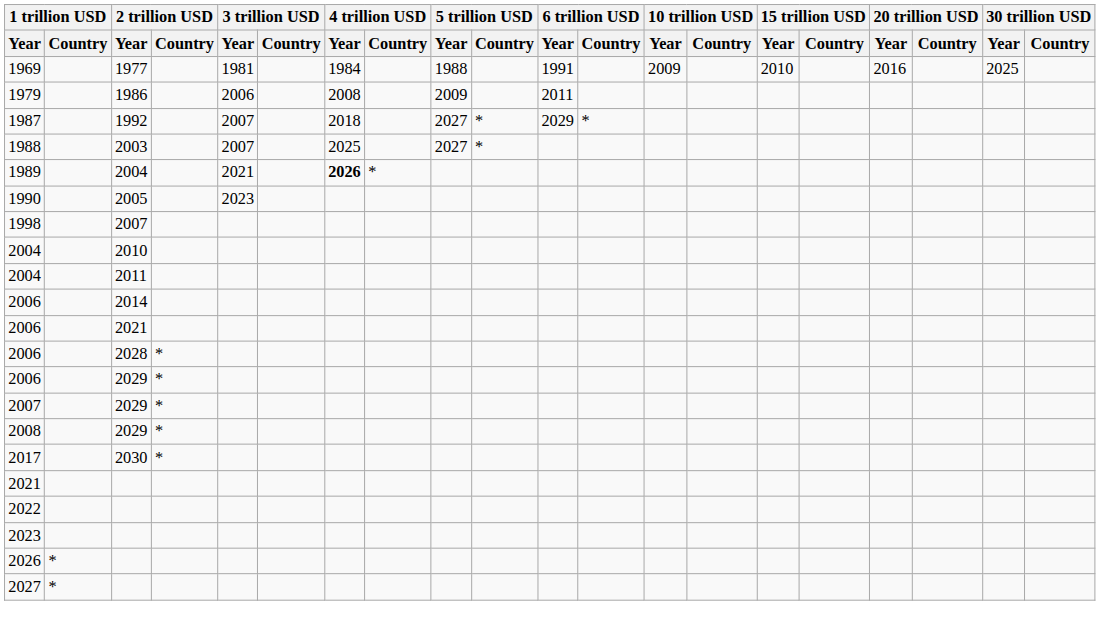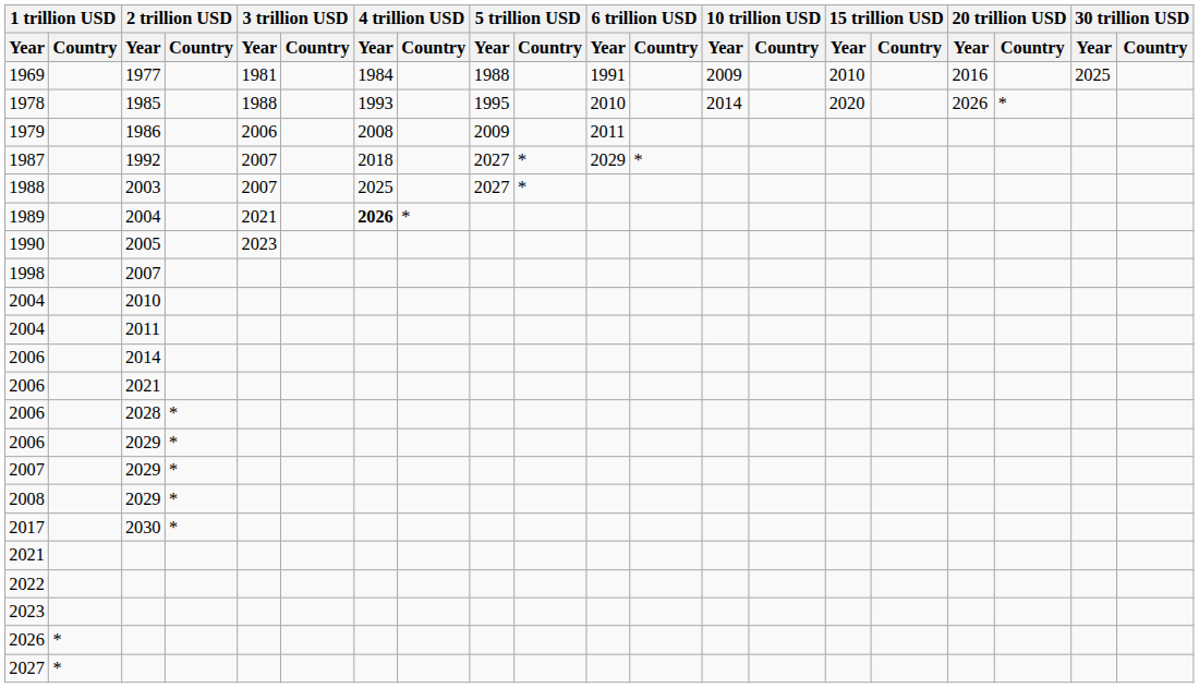 <table class="wikitable" style="text-align: left">
 <tr>
 <th colspan="2">1 trillion USD</th>
 <th colspan="2">2 trillion USD</th>
 <th colspan="2">3 trillion USD</th>
 <th colspan="2">4 trillion USD</th>
 <th colspan="2">5 trillion USD</th>
 <th colspan="2">6 trillion USD</th>
 <th colspan="2">10 trillion USD</th>
 <th colspan="2">15 trillion USD</th>
 <th colspan="2">20 trillion USD</th>
 <th colspan="2">30 trillion USD</th>
 </tr>
 <tr>
 <th>Year</th>
 <th>Country</th>
 <th>Year</th>
 <th>Country</th>
 <th>Year</th>
 <th>Country</th>
 <th>Year</th>
 <th>Country</th>
 <th>Year</th>
 <th>Country</th>
 <th>Year</th>
 <th>Country</th>
 <th>Year</th>
 <th>Country</th>
 <th>Year</th>
 <th>Country</th>
 <th>Year</th>
 <th>Country</th>
 <th>Year</th>
 <th>Country</th>
 </tr>
 <tr>
 <td>1969</td>
 <td></td>
 <td>1977</td>
 <td></td>
 <td>1981</td>
 <td></td>
 <td>1984</td>
 <td></td>
 <td>1988</td>
 <td></td>
 <td>1991</td>
 <td></td>
 <td>2009</td>
 <td></td>
 <td>2010</td>
 <td></td>
 <td>2016</td>
 <td></td>
 <td>2025</td>
+<td></td>
+</tr>
+<tr>
+<td>1978</td>
+<td></td>
+<td>1985</td>
+<td></td>
+<td>1988</td>
+<td></td>
+<td>1993</td>
+<td></td>
+<td>1995</td>
+<td></td>
+<td>2010</td>
+<td></td>
+<td>2014</td>
+<td></td>
+<td>2020</td>
+<td></td>
+<td>2026</td>
+<td>*</td>
+<td></td>
 <td></td>
 </tr>
 <tr>
 <td>1979</td>
 <td></td>
 <td>1986</td>
 <td></td>
 <td>2006</td>
 <td></td>
 <td>2008</td>
 <td></td>
 <td>2009</td>
 <td></td>
 <td>2011</td>
 <td></td>
 <td></td>
 <td></td>
 <td></td>
 <td></td>
 <td></td>
 <td></td>
 <td></td>
 <td></td>
 </tr>
 <tr>
 <td>1987</td>
 <td></td>
 <td>1992</td>
 <td></td>
 <td>2007</td>
 <td></td>
 <td>2018</td>
 <td></td>
 <td>2027</td>
 <td>*</td>
 <td>2029</td>
 <td>*</td>
 <td></td>
 <td></td>
 <td></td>
 <td></td>
 <td></td>
 <td></td>
 <td></td>
 <td></td>
 </tr>
 <tr>
 <td>1988</td>
 <td></td>
 <td>2003</td>
 <td></td>
 <td>2007</td>
 <td></td>
 <td>2025</td>
 <td></td>
 <td>2027</td>
 <td>*</td>
 <td></td>
 <td></td>
 <td></td>
 <td></td>
 <td></td>
 <td></td>
 <td></td>
 <td></td>
 <td></td>
 <td></td>
 </tr>
 <tr>
 <td>1989</td>
 <td></td>
 <td>2004</td>
 <td></td>
 <td>2021</td>
 <td></td>
 <td><strong>2026</strong></td>
 <td>*</td>
 <td></td>
 <td></td>
 <td></td>
 <td></td>
 <td></td>
 <td></td>
 <td></td>
 <td></td>
 <td></td>
 <td></td>
 <td></td>
 <td></td>
 </tr>
 <tr>
 <td>1990</td>
 <td></td>
 <td>2005</td>
 <td></td>
 <td>2023</td>
 <td></td>
 <td></td>
 <td></td>
 <td></td>
 <td></td>
 <td></td>
 <td></td>
 <td></td>
 <td></td>
 <td></td>
 <td></td>
 <td></td>
 <td></td>
 <td></td>
 </tr>
 <tr>
 <td>1998</td>
 <td></td>
 <td>2007</td>
 <td></td>
 <td></td>
 <td></td>
 <td></td>
 <td></td>
 <td></td>
 <td></td>
 <td></td>
 <td></td>
 <td></td>
 <td></td>
 <td></td>
 <td></td>
 <td></td>
 <td></td>
 <td></td>
 <td></td>
 </tr>
 <tr>
 <td>2004</td>
 <td></td>
 <td>2010</td>
 <td></td>
 <td></td>
 <td></td>
 <td></td>
 <td></td>
 <td></td>
 <td></td>
 <td></td>
 <td></td>
 <td></td>
 <td></td>
 <td></td>
 <td></td>
 <td></td>
 <td></td>
 <td></td>
 <td></td>
 </tr>
 <tr>
 <td>2004</td>
 <td></td>
 <td>2011</td>
 <td></td>
 <td></td>
 <td></td>
 <td></td>
 <td></td>
 <td></td>
 <td></td>
 <td></td>
 <td></td>
 <td></td>
 <td></td>
 <td></td>
 <td></td>
 <td></td>
 <td></td>
 <td></td>
 <td></td>
 </tr>
 <tr>
 <td>2006</td>
 <td></td>
 <td>2014</td>
 <td></td>
 <td></td>
 <td></td>
 <td></td>
 <td></td>
 <td></td>
 <td></td>
 <td></td>
 <td></td>
 <td></td>
 <td></td>
 <td></td>
 <td></td>
 <td></td>
 <td></td>
 <td></td>
 <td></td>
 </tr>
 <tr>
 <td>2006</td>
 <td></td>
 <td>2021</td>
 <td></td>
 <td></td>
 <td></td>
 <td></td>
 <td></td>
 <td></td>
 <td></td>
 <td></td>
 <td></td>
 <td></td>
 <td></td>
 <td></td>
 <td></td>
 <td></td>
 <td></td>
 <td></td>
 <td></td>
 </tr>
 <tr>
 <td>2006</td>
 <td></td>
 <td>2028</td>
 <td>*</td>
 <td></td>
 <td></td>
 <td></td>
 <td></td>
 <td></td>
 <td></td>
 <td></td>
 <td></td>
 <td></td>
 <td></td>
 <td></td>
 <td></td>
 <td></td>
 <td></td>
 <td></td>
 <td></td>
 </tr>
 <tr>
 <td>2006</td>
 <td></td>
 <td>2029</td>
 <td>*</td>
 <td></td>
 <td></td>
 <td></td>
 <td></td>
 <td></td>
 <td></td>
 <td></td>
 <td></td>
 <td></td>
 <td></td>
 <td></td>
 <td></td>
 <td></td>
 <td></td>
 <td></td>
 <td></td>
 </tr>
 <tr>
 <td>2007</td>
 <td></td>
 <td>2029</td>
 <td>*</td>
 <td></td>
 <td></td>
 <td></td>
 <td></td>
 <td></td>
 <td></td>
 <td></td>
 <td></td>
 <td></td>
 <td></td>
 <td></td>
 <td></td>
 <td></td>
 <td></td>
 <td></td>
 <td></td>
 </tr>
 <tr>
 <td>2008</td>
 <td></td>
 <td>2029</td>
 <td>*</td>
 <td></td>
 <td></td>
 <td></td>
 <td></td>
 <td></td>
 <td></td>
 <td></td>
 <td></td>
 <td></td>
 <td></td>
 <td></td>
 <td></td>
 <td></td>
 <td></td>
 <td></td>
 <td></td>
 </tr>
 <tr>
 <td>2017</td>
 <td></td>
 <td>2030</td>
 <td>*</td>
 <td></td>
 <td></td>
 <td></td>
 <td></td>
 <td></td>
 <td></td>
 <td></td>
 <td></td>
 <td></td>
 <td></td>
 <td></td>
 <td></td>
 <td></td>
 <td></td>
 <td></td>
 <td></td>
 </tr>
 <tr>
 <td>2021</td>
 <td></td>
 <td></td>
 <td></td>
 <td></td>
 <td></td>
 <td></td>
 <td></td>
 <td></td>
 <td></td>
 <td></td>
 <td></td>
 <td></td>
 <td></td>
 <td></td>
 <td></td>
 <td></td>
 <td></td>
 <td></td>
 <td></td>
 </tr>
 <tr>
 <td>2022</td>
 <td></td>
 <td></td>
 <td></td>
 <td></td>
 <td></td>
 <td></td>
 <td></td>
 <td></td>
 <td></td>
 <td></td>
 <td></td>
 <td></td>
 <td></td>
 <td></td>
 <td></td>
 <td></td>
 <td></td>
 <td></td>
 <td></td>
 </tr>
 <tr>
 <td>2023</td>
 <td></td>
 <td></td>
 <td></td>
 <td></td>
 <td></td>
 <td></td>
 <td></td>
 <td></td>
 <td></td>
 <td></td>
 <td></td>
 <td></td>
 <td></td>
 <td></td>
 <td></td>
 <td></td>
 <td></td>
 <td></td>
 <td></td>
 </tr>
 <tr>
 <td>2026</td>
 <td>*</td>
 <td></td>
 <td></td>
 <td></td>
 <td></td>
 <td></td>
 <td></td>
 <td></td>
 <td></td>
 <td></td>
 <td></td>
 <td></td>
 <td></td>
 <td></td>
 <td></td>
 <td></td>
 <td></td>
 <td></td>
 <td></td>
 </tr>
 <tr>
 <td>2027</td>
 <td>*</td>
 <td></td>
 <td></td>
 <td></td>
 <td></td>
 <td></td>
 <td></td>
 <td></td>
 <td></td>
 <td></td>
 <td></td>
 <td></td>
 <td></td>
 <td></td>
 <td></td>
 <td></td>
 <td></td>
 <td></td>
 <td></td>
 </tr>
 </table>
